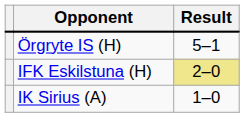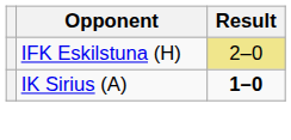 <table class="wikitable plainrowheaders" style="text-align:center;margin-left:1em;float:right;clear:right;min-width:226px">
 <tr>
 <th scope="col"></th>
 <th scope="col">Opponent</th>
 <th scope="col">Result</th>
-</tr>
-<tr style="border-top:2px solid black">
-<th scope="row" style="text-align:center"></th>
-<td align="left"><a href='#'>Örgryte IS</a> (H)</td>
-<td>5–1</td>
 </tr>
 <tr>
 <th scope="row" style="text-align:center"></th>
 <td align="left"><a href='#'>IFK Eskilstuna</a> (H)</td>
 <td style="background: khaki;">2–0</td>
 </tr>
 <tr>
 <th scope="row" style="text-align:center"></th>
 <td align="left"><a href='#'>IK Sirius</a> (A)</td>
-<td>1–0</td>
+<td><strong>1–0</strong></td>
 </tr>
 </table>
